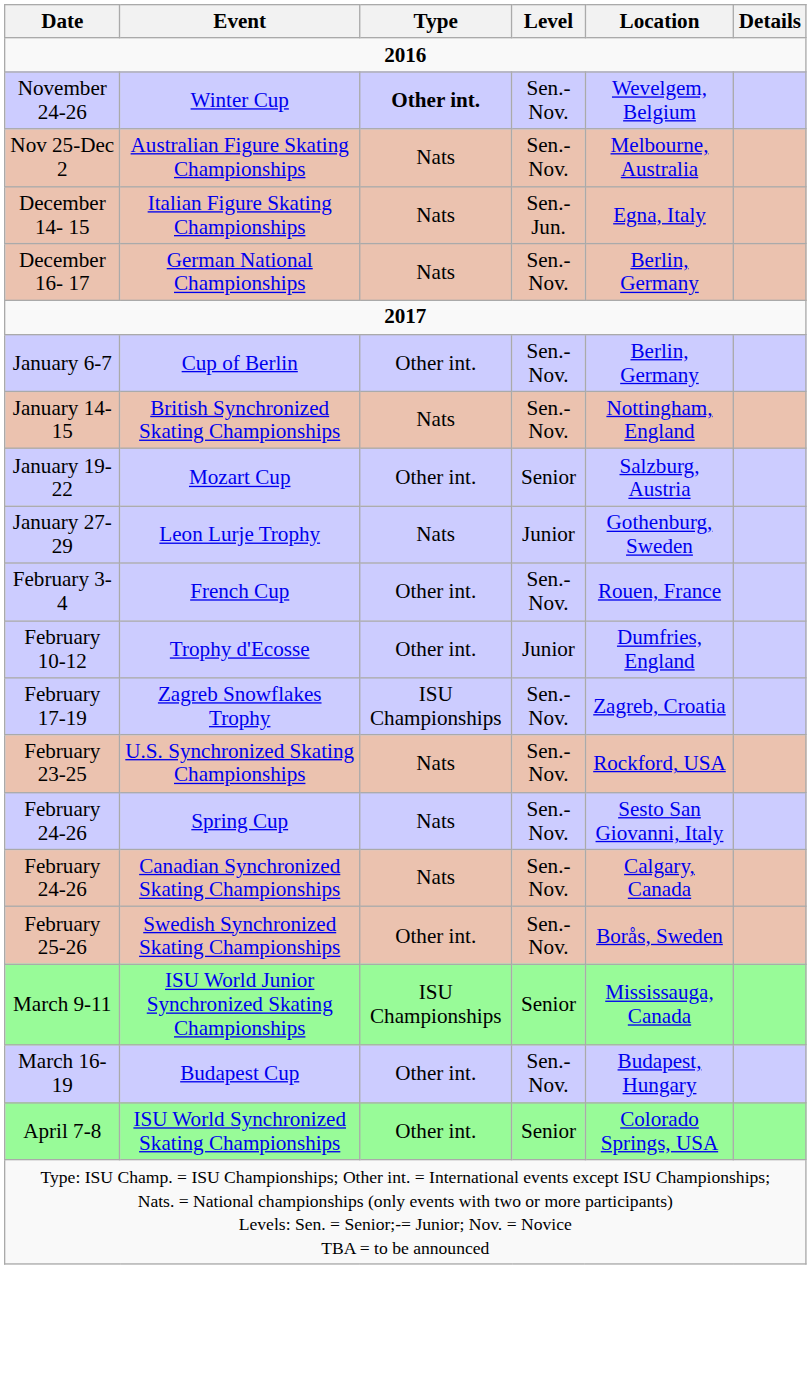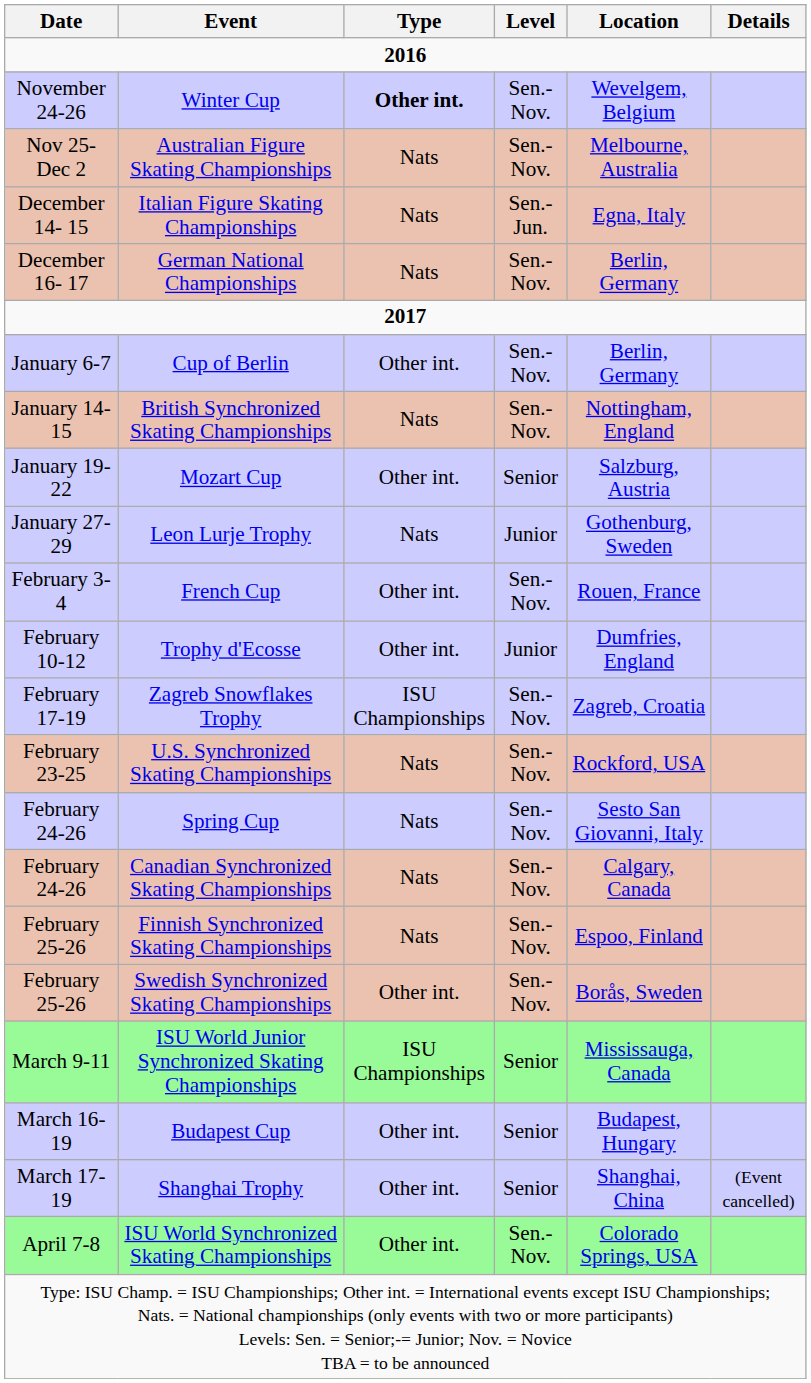 <table class="wikitable" style="text-align:center">
 <tr>
 <th>Date</th>
 <th>Event</th>
 <th>Type</th>
 <th>Level</th>
 <th>Location</th>
 <th>Details</th>
 </tr>
 <tr>
 <td colspan="6" align="center"><strong>2016</strong></td>
 </tr>
 <tr bgcolor="CCCCFF">
 <td>November 24-26</td>
 <td align="center"><a href='#'>Winter Cup</a></td>
 <td><strong>Other int.</strong></td>
 <td>Sen.-Nov.</td>
 <td><a href='#'>Wevelgem, Belgium</a></td>
 <td></td>
 </tr>
 <tr bgcolor="#EBC2AF">
 <td>Nov 25-Dec 2</td>
 <td><a href='#'>Australian Figure Skating Championships</a></td>
 <td>Nats</td>
 <td>Sen.-Nov.</td>
 <td><a href='#'>Melbourne, Australia</a></td>
 <td></td>
 </tr>
 <tr bgcolor="#EBC2AF">
 <td>December 14- 15</td>
 <td><a href='#'>Italian Figure Skating Championships</a></td>
 <td>Nats</td>
 <td>Sen.-Jun.</td>
 <td><a href='#'>Egna, Italy</a></td>
 <td></td>
 </tr>
 <tr bgcolor="#EBC2AF">
 <td>December 16- 17</td>
 <td><a href='#'>German National Championships</a></td>
 <td>Nats</td>
 <td>Sen.-Nov.</td>
 <td><a href='#'>Berlin, Germany</a></td>
 <td></td>
 </tr>
 <tr>
 <td colspan="6" align="center"><strong>2017</strong></td>
 </tr>
 <tr bgcolor="CCCCFF">
 <td>January 6-7</td>
 <td align="center"><a href='#'>Cup of Berlin</a></td>
 <td>Other int.</td>
 <td>Sen.-Nov.</td>
 <td><a href='#'>Berlin, Germany</a></td>
 <td></td>
 </tr>
 <tr bgcolor="#EBC2AF">
 <td>January 14-15</td>
 <td><a href='#'>British Synchronized Skating Championships</a></td>
 <td>Nats</td>
 <td>Sen.-Nov.</td>
 <td><a href='#'>Nottingham, England</a></td>
 <td></td>
 </tr>
 <tr bgcolor="CCCCFF">
 <td>January 19-22</td>
 <td align="center"><a href='#'>Mozart Cup</a></td>
 <td>Other int.</td>
 <td>Senior</td>
 <td><a href='#'>Salzburg, Austria</a></td>
 <td></td>
 </tr>
 <tr bgcolor="CCCCFF">
 <td>January 27-29</td>
 <td align="center"><a href='#'>Leon Lurje Trophy</a></td>
 <td>Nats</td>
 <td>Junior</td>
 <td><a href='#'>Gothenburg, Sweden</a></td>
 <td></td>
 </tr>
 <tr bgcolor="CCCCFF">
 <td>February 3-4</td>
 <td align="center"><a href='#'>French Cup</a></td>
 <td>Other int.</td>
 <td>Sen.-Nov.</td>
 <td><a href='#'>Rouen, France</a></td>
 <td></td>
 </tr>
 <tr bgcolor="CCCCFF">
 <td>February 10-12</td>
 <td align="center"><a href='#'>Trophy d'Ecosse</a></td>
 <td>Other int.</td>
 <td>Junior</td>
 <td><a href='#'>Dumfries, England</a></td>
 <td></td>
 </tr>
 <tr bgcolor="CCCCFF">
 <td>February 17-19</td>
 <td align="center"><a href='#'>Zagreb Snowflakes Trophy</a></td>
 <td>ISU Championships</td>
 <td>Sen.-Nov.</td>
 <td><a href='#'>Zagreb, Croatia</a></td>
 <td></td>
 </tr>
 <tr bgcolor="#EBC2AF">
 <td>February 23-25</td>
 <td><a href='#'>U.S. Synchronized Skating Championships</a></td>
 <td>Nats</td>
 <td>Sen.-Nov.</td>
 <td><a href='#'>Rockford, USA</a></td>
 <td></td>
 </tr>
 <tr bgcolor="CCCCFF">
 <td>February 24-26</td>
 <td align="center"><a href='#'>Spring Cup</a></td>
 <td>Nats</td>
 <td>Sen.-Nov.</td>
 <td><a href='#'>Sesto San Giovanni, Italy</a></td>
 <td></td>
 </tr>
 <tr bgcolor="#EBC2AF">
 <td>February 24-26</td>
 <td><a href='#'>Canadian Synchronized Skating Championships</a></td>
 <td>Nats</td>
 <td>Sen.-Nov.</td>
 <td><a href='#'>Calgary, Canada</a></td>
 <td></td>
 </tr>
 <tr bgcolor="#EBC2AF">
 <td>February 25-26</td>
+<td align="center"><a href='#'>Finnish Synchronized Skating Championships</a></td>
+<td>Nats</td>
+<td>Sen.-Nov.</td>
+<td><a href='#'>Espoo, Finland</a></td>
+<td></td>
+</tr>
+<tr bgcolor="#EBC2AF">
+<td>February 25-26</td>
 <td><a href='#'>Swedish Synchronized Skating Championships</a></td>
 <td>Other int.</td>
 <td>Sen.-Nov.</td>
 <td><a href='#'>Borås, Sweden</a></td>
 <td></td>
 </tr>
 <tr bgcolor="98FB98">
 <td>March 9-11</td>
 <td align="center"><a href='#'>ISU World Junior Synchronized Skating Championships</a></td>
 <td>ISU Championships</td>
 <td>Senior</td>
 <td><a href='#'>Mississauga, Canada</a></td>
 <td></td>
 </tr>
 <tr bgcolor="CCCCFF">
 <td>March 16-19</td>
 <td align="center"><a href='#'>Budapest Cup</a></td>
 <td>Other int.</td>
-<td>Sen.-Nov.</td>
+<td>Senior</td>
 <td><a href='#'>Budapest, Hungary</a></td>
 <td></td>
+</tr>
+<tr bgcolor="CCCCFF">
+<td>March 17-19</td>
+<td align="center"><a href='#'>Shanghai Trophy</a></td>
+<td>Other int.</td>
+<td>Senior</td>
+<td><a href='#'>Shanghai, China</a></td>
+<td><small>(Event cancelled)</small></td>
 </tr>
 <tr bgcolor="98FB98">
 <td>April 7-8</td>
 <td align="center"><a href='#'>ISU World Synchronized Skating Championships</a></td>
 <td>Other int.</td>
-<td>Senior</td>
+<td>Sen.-Nov.</td>
 <td><a href='#'>Colorado Springs, USA</a></td>
 <td></td>
 </tr>
 <tr>
 <td colspan="6" align="center"><small>Type: ISU Champ. = ISU Championships; Other int. = International events except ISU Championships; <br> Nats. = National championships (only events with two or more participants)</small> <small><br> Levels: Sen. = Senior;-= Junior; Nov. = Novice<br>TBA = to be announced</small></td>
 </tr>
 </table>
